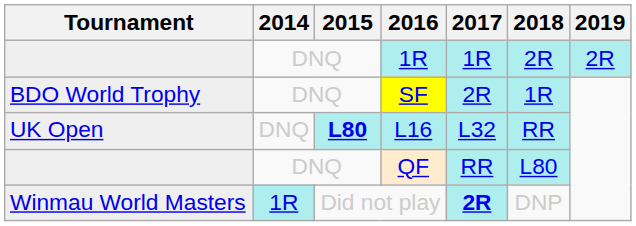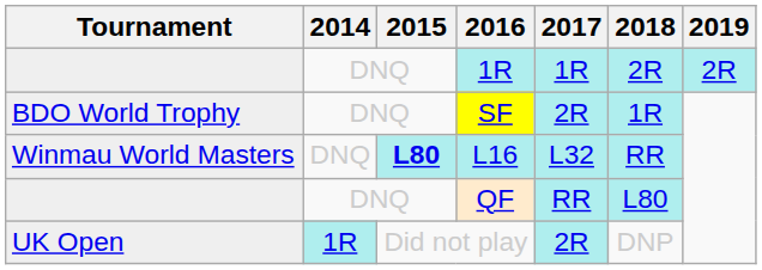 <table class="wikitable" style="width:50%; margin:0">
 <tr>
 <th>Tournament</th>
 <th>2014</th>
 <th>2015</th>
 <th>2016</th>
 <th>2017</th>
 <th>2018</th>
 <th>2019</th>
 </tr>
 <tr>
 <td style="background:#efefef;"></td>
 <td colspan="2" style="text-align:center; color:#ccc;">DNQ</td>
 <td style="text-align:center; background:#afeeee;"><a href='#'>1R</a></td>
 <td style="text-align:center; background:#afeeee;"><a href='#'>1R</a></td>
 <td style="text-align:center; background:#afeeee;"><a href='#'>2R</a></td>
 <td style="text-align:center; background:#afeeee;"><a href='#'>2R</a></td>
 </tr>
 <tr>
 <td style="background:#efefef;"><a href='#'>BDO World Trophy</a></td>
 <td colspan="2" style="text-align:center; color:#ccc;">DNQ</td>
 <td style="text-align:center; background:yellow;"><a href='#'>SF</a></td>
 <td style="text-align:center; background:#afeeee;"><a href='#'>2R</a></td>
 <td style="text-align:center; background:#afeeee;"><a href='#'>1R</a></td>
 </tr>
 <tr>
-<td style="background:#efefef;"><a href='#'>UK Open</a></td>
+<td style="background:#efefef;"><a href='#'>Winmau World Masters</a></td>
 <td colspan="1" style="text-align:center; color:#ccc;">DNQ</td>
 <td style="text-align:center; background:#afeeee;"><strong><a href='#'>L80</a></strong></td>
 <td style="text-align:center; background:#afeeee;"><a href='#'>L16</a></td>
 <td style="text-align:center; background:#afeeee;"><a href='#'>L32</a></td>
 <td style="text-align:center; background:#afeeee;"><a href='#'>RR</a></td>
 </tr>
 <tr>
 <td style="background:#efefef;"></td>
 <td colspan="2" style="text-align:center; color:#ccc;">DNQ</td>
 <td style="text-align:center; background:#ffebcd;"><a href='#'>QF</a></td>
 <td style="text-align:center; background:#afeeee;"><a href='#'>RR</a></td>
 <td style="text-align:center; background:#afeeee;"><a href='#'>L80</a></td>
 </tr>
 <tr>
-<td style="background:#efefef;"><a href='#'>Winmau World Masters</a></td>
+<td style="background:#efefef;"><a href='#'>UK Open</a></td>
 <td style="text-align:center; background:#afeeee;"><a href='#'>1R</a></td>
 <td colspan="2" style="text-align:center; color:#ccc;">Did not play</td>
-<td style="text-align:center; background:#afeeee;"><strong><a href='#'>2R</a></strong></td>
+<td style="text-align:center; background:#afeeee;"><a href='#'>2R</a></td>
 <td colspan="1" style="text-align:center; color:#ccc;">DNP</td>
 </tr>
 </table>
